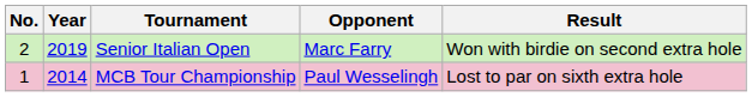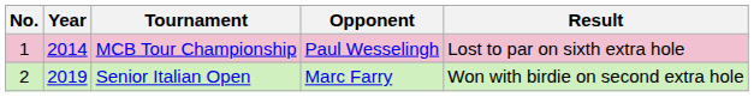 <table class="wikitable" style="font-size:95%;">
 <tr>
 <th>No.</th>
 <th>Year</th>
 <th>Tournament</th>
 <th>Opponent</th>
 <th>Result</th>
 </tr>
+<tr style="background:#F2C1D1;">
+<td align=center>1</td>
+<td><a href='#'>2014</a></td>
+<td><a href='#'>MCB Tour Championship</a></td>
+<td> <a href='#'>Paul Wesselingh</a></td>
+<td>Lost to par on sixth extra hole</td>
+</tr>
 <tr style="background:#D0F0C0;">
 <td align=center>2</td>
 <td><a href='#'>2019</a></td>
 <td><a href='#'>Senior Italian Open</a></td>
 <td> <a href='#'>Marc Farry</a></td>
 <td>Won with birdie on second extra hole</td>
 </tr>
-<tr style="background:#F2C1D1;">
-<td align=center>1</td>
-<td><a href='#'>2014</a></td>
-<td><a href='#'>MCB Tour Championship</a></td>
-<td> <a href='#'>Paul Wesselingh</a></td>
-<td>Lost to par on sixth extra hole</td>
-</tr>
 </table>
